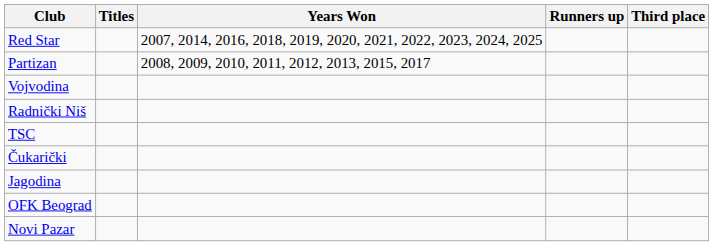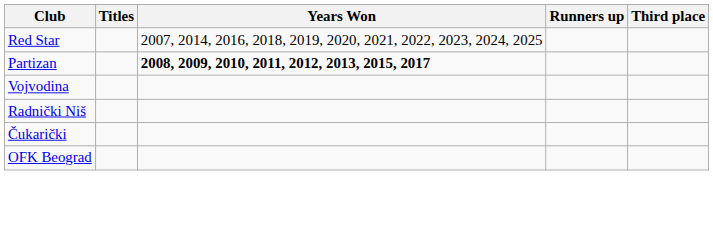 <table class="wikitable">
 <tr>
 <th>Club</th>
 <th>Titles</th>
 <th>Years Won</th>
 <th>Runners up</th>
 <th>Third place</th>
 </tr>
 <tr>
 <td><a href='#'>Red Star</a></td>
 <td></td>
 <td>2007, 2014, 2016, 2018, 2019, 2020, 2021, 2022, 2023, 2024, 2025</td>
 <td></td>
 <td></td>
 </tr>
 <tr>
 <td><a href='#'>Partizan</a></td>
 <td></td>
-<td>2008, 2009, 2010, 2011, 2012, 2013, 2015, 2017</td>
+<td><strong>2008, 2009, 2010, 2011, 2012, 2013, 2015, 2017</strong></td>
 <td></td>
 <td></td>
 </tr>
 <tr>
 <td><a href='#'>Vojvodina</a></td>
 <td></td>
 <td></td>
 <td></td>
 <td></td>
 </tr>
 <tr>
 <td><a href='#'>Radnički Niš</a></td>
 <td></td>
 <td></td>
 <td></td>
 <td></td>
 </tr>
 <tr>
-<td><a href='#'>TSC</a></td>
-<td></td>
-<td></td>
-<td></td>
-<td></td>
-</tr>
-<tr>
 <td><a href='#'>Čukarički</a></td>
-<td></td>
-<td></td>
-<td></td>
-<td></td>
-</tr>
-<tr>
-<td><a href='#'>Jagodina</a></td>
 <td></td>
 <td></td>
 <td></td>
 <td></td>
 </tr>
 <tr>
 <td><a href='#'>OFK Beograd</a></td>
 <td></td>
 <td></td>
 <td></td>
 <td></td>
 </tr>
-<tr>
-<td><a href='#'>Novi Pazar</a></td>
-<td></td>
-<td></td>
-<td></td>
-<td></td>
-</tr>
 </table>
